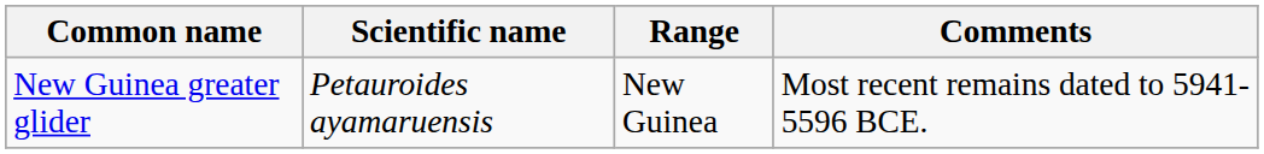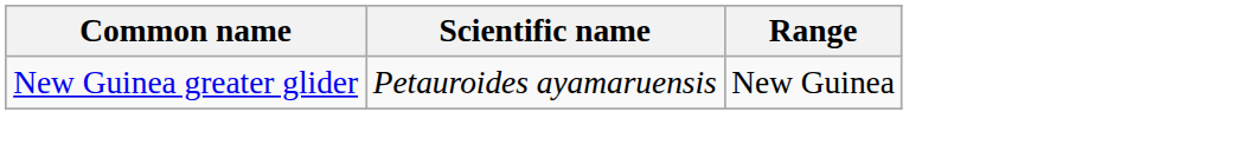 <table class="wikitable sortable">
 <tr>
 <th>Common name</th>
 <th>Scientific name</th>
 <th>Range</th>
-<th class="unsortable">Comments</th>
 </tr>
 <tr>
 <td><a href='#'>New Guinea greater glider</a></td>
 <td><em>Petauroides ayamaruensis</em></td>
 <td>New Guinea</td>
-<td>Most recent remains dated to 5941-5596 BCE.</td>
 </tr>
 </table>
